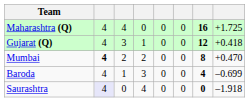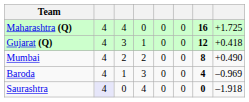 <table class="wikitable" style="text-align:center">
 <tr>
 <th style="width:140px;">Team</th>
 <th style="width:25px;"></th>
 <th style="width:25px;"></th>
 <th style="width:25px;"></th>
 <th style="width:25px;"></th>
 <th style="width:25px;"></th>
 <th style="width:25px;"></th>
 <th style="width:40px;"></th>
 </tr>
 <tr style="background:#cfc;">
 <td style="text-align:left"><a href='#'>Maharashtra</a> <strong>(Q)</strong></td>
 <td>4</td>
 <td>4</td>
 <td>0</td>
 <td>0</td>
 <td>0</td>
 <td><strong>16</strong></td>
 <td>+1.725</td>
 </tr>
 <tr style="background:#cfc;">
 <td style="text-align:left"><a href='#'>Gujarat</a> <strong>(Q)</strong></td>
 <td>4</td>
 <td>3</td>
 <td>1</td>
 <td>0</td>
 <td>0</td>
 <td><strong>12</strong></td>
 <td>+0.418</td>
 </tr>
 <tr>
 <td style="text-align:left"><a href='#'>Mumbai</a></td>
-<td><strong>4</strong></td>
+<td>4</td>
 <td>2</td>
 <td>2</td>
 <td>0</td>
 <td>0</td>
 <td><strong>8</strong></td>
-<td>+0.470</td>
+<td>+0.490</td>
 </tr>
 <tr>
 <td style="text-align:left"><a href='#'>Baroda</a></td>
 <td>4</td>
 <td>1</td>
 <td>3</td>
 <td>0</td>
 <td>0</td>
 <td><strong>4</strong></td>
-<td>–0.699</td>
+<td>–0.969</td>
 </tr>
 <tr>
 <td style="text-align:left"><a href='#'>Saurashtra</a></td>
 <td style="background: lavender;">4</td>
 <td>0</td>
 <td>4</td>
 <td>0</td>
 <td>0</td>
 <td><strong>0</strong></td>
 <td>–1.918</td>
 </tr>
 </table>
